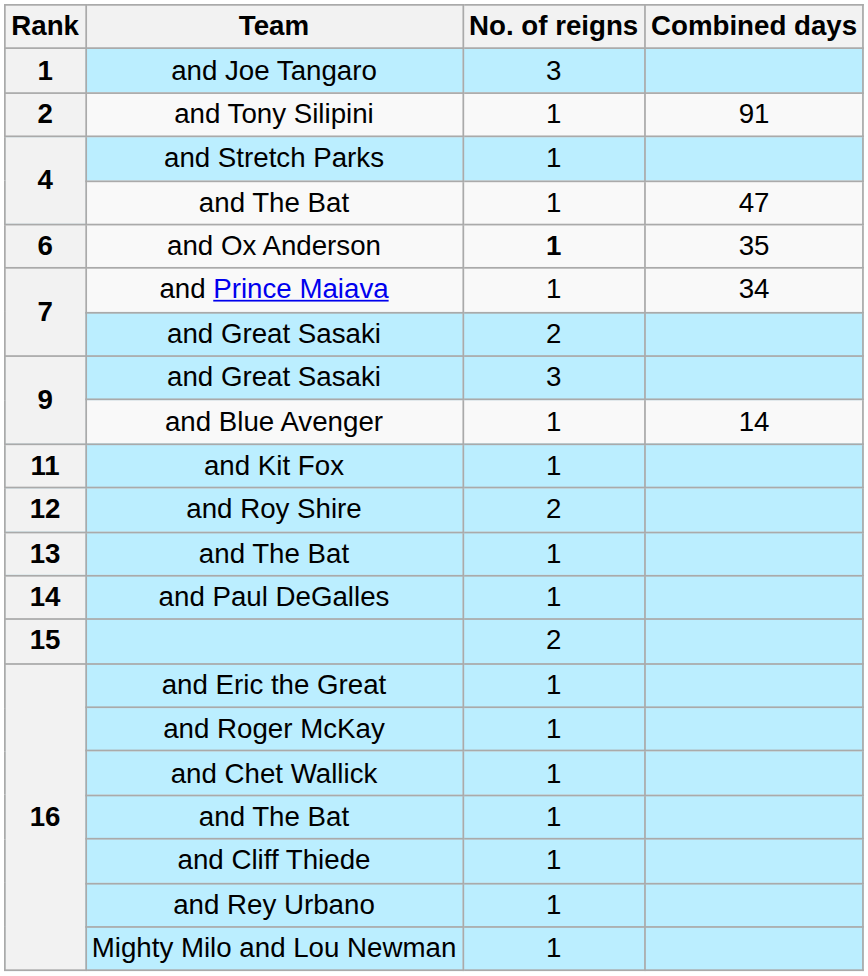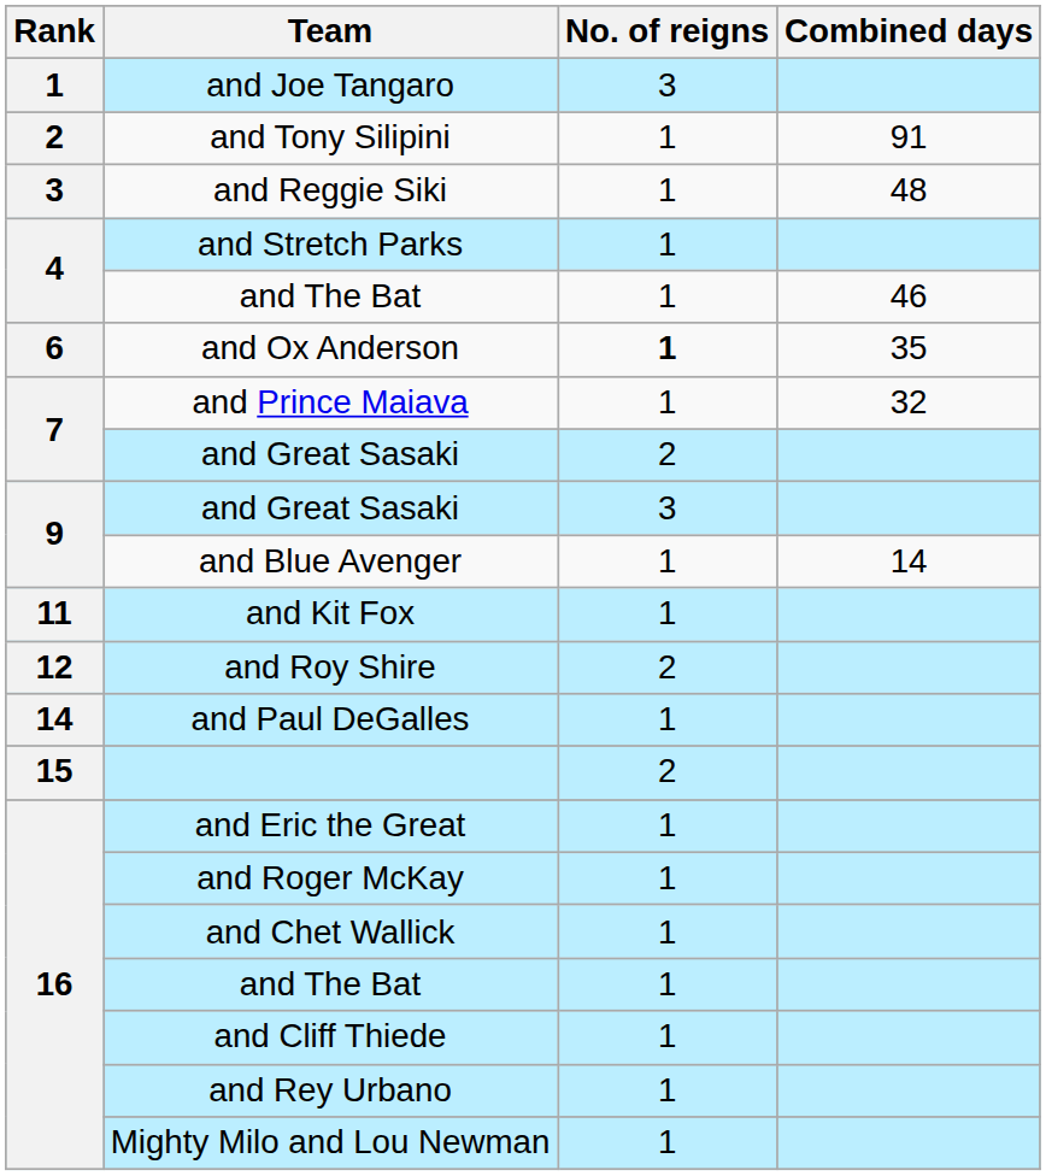 <table class="wikitable sortable" style="text-align: center">
 <tr>
 <th data-sort-type="number" scope="col">Rank</th>
 <th scope="col">Team</th>
 <th data-sort-type="number" scope="col">No. of reigns</th>
 <th data-sort-type="number" scope="col">Combined days</th>
 </tr>
 <tr style="background-color:#bbeeff">
 <th scope=row>1</th>
 <td> and Joe Tangaro</td>
 <td>3</td>
 <td></td>
 </tr>
 <tr>
 <th scope=row>2</th>
 <td> and Tony Silipini</td>
 <td>1</td>
 <td>91</td>
 </tr>
+<tr>
+<th scope=row>3</th>
+<td> and Reggie Siki</td>
+<td>1</td>
+<td>48</td>
+</tr>
 <tr style="background-color:#bbeeff">
 <th scope=row rowspan=2>4</th>
 <td> and Stretch Parks</td>
 <td>1</td>
 <td></td>
 </tr>
 <tr>
 <td> and The Bat</td>
 <td>1</td>
-<td>47</td>
+<td>46</td>
 </tr>
 <tr>
 <th scope=row>6</th>
 <td> and Ox Anderson</td>
 <td><strong>1</strong></td>
 <td>35</td>
 </tr>
 <tr>
 <th scope=row rowspan=2>7</th>
 <td> and <a href='#'>Prince Maiava</a></td>
 <td>1</td>
-<td>34</td>
+<td>32</td>
 </tr>
 <tr style="background-color:#bbeeff">
 <td> and Great Sasaki</td>
 <td>2</td>
 <td></td>
 </tr>
 <tr style="background-color:#bbeeff">
 <th scope=row rowspan=2>9</th>
 <td> and Great Sasaki</td>
 <td>3</td>
 <td></td>
 </tr>
 <tr>
 <td> and Blue Avenger</td>
 <td>1</td>
 <td>14</td>
 </tr>
 <tr style="background-color:#bbeeff">
 <th scope=row>11</th>
 <td> and Kit Fox</td>
 <td>1</td>
 <td></td>
 </tr>
 <tr style="background-color:#bbeeff">
 <th scope=row>12</th>
 <td> and Roy Shire</td>
 <td>2</td>
-<td></td>
-</tr>
-<tr style="background-color:#bbeeff">
-<th scope=row>13</th>
-<td> and The Bat</td>
-<td>1</td>
 <td></td>
 </tr>
 <tr style="background-color:#bbeeff">
 <th scope=row>14</th>
 <td> and Paul DeGalles</td>
 <td>1</td>
 <td></td>
 </tr>
 <tr style="background-color:#bbeeff">
 <th scope=row>15</th>
 <td></td>
 <td>2</td>
 <td></td>
 </tr>
 <tr style="background-color:#bbeeff">
 <th scope=row rowspan=7>16</th>
 <td> and Eric the Great</td>
 <td>1</td>
 <td></td>
 </tr>
 <tr style="background-color:#bbeeff">
 <td> and Roger McKay</td>
 <td>1</td>
 <td></td>
 </tr>
 <tr style="background-color:#bbeeff">
 <td> and Chet Wallick</td>
 <td>1</td>
 <td></td>
 </tr>
 <tr style="background-color:#bbeeff">
 <td> and The Bat</td>
 <td>1</td>
 <td></td>
 </tr>
 <tr style="background-color:#bbeeff">
 <td> and Cliff Thiede</td>
 <td>1</td>
 <td></td>
 </tr>
 <tr style="background-color:#bbeeff">
 <td> and Rey Urbano</td>
 <td>1</td>
 <td></td>
 </tr>
 <tr style="background-color:#bbeeff">
 <td>Mighty Milo and Lou Newman</td>
 <td>1</td>
 <td></td>
 </tr>
 </table>
